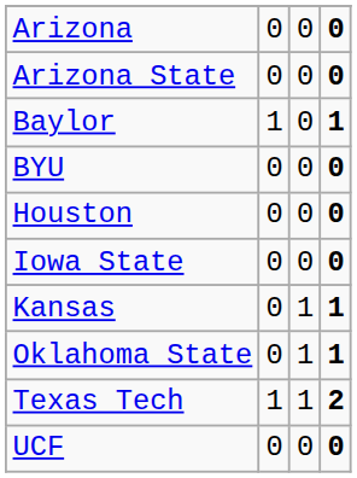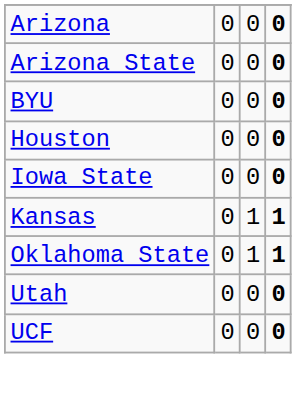 <table class="wikitable sortable">
 <tr>
 </tr>
 <tr>
 <td><a href='#'>Arizona</a></td>
 <td style="text-align: center;">0</td>
 <td style="text-align: center;">0</td>
 <td style="text-align: center;"><strong>0</strong></td>
 </tr>
 <tr>
 <td><a href='#'>Arizona State</a></td>
 <td style="text-align: center;">0</td>
 <td style="text-align: center;">0</td>
 <td style="text-align: center;"><strong>0</strong></td>
-</tr>
-<tr>
-<td><a href='#'>Baylor</a></td>
-<td style="text-align: center;">1</td>
-<td style="text-align: center;">0</td>
-<td style="text-align: center;"><strong>1</strong></td>
 </tr>
 <tr>
 <td><a href='#'>BYU</a></td>
 <td align=center>0</td>
 <td align=center>0</td>
 <td align=center><strong>0</strong></td>
 </tr>
 <tr>
 <td><a href='#'>Houston</a></td>
 <td align=center>0</td>
 <td align=center>0</td>
 <td align=center><strong>0</strong></td>
 </tr>
 <tr>
 <td><a href='#'>Iowa State</a></td>
 <td style="text-align: center;">0</td>
 <td style="text-align: center;">0</td>
 <td style="text-align: center;"><strong>0</strong></td>
 </tr>
 <tr>
 <td><a href='#'>Kansas</a></td>
 <td style="text-align: center;">0</td>
 <td style="text-align: center;">1</td>
 <td style="text-align: center;"><strong>1</strong></td>
 </tr>
 <tr>
 <td><a href='#'>Oklahoma State</a></td>
 <td style="text-align: center;">0</td>
 <td style="text-align: center;">1</td>
 <td style="text-align: center;"><strong>1</strong></td>
 </tr>
 <tr>
-<td><a href='#'>Texas Tech</a></td>
-<td style="text-align: center;">1</td>
-<td style="text-align: center;">1</td>
-<td style="text-align: center;"><strong>2</strong></td>
+<td><a href='#'>Utah</a></td>
+<td align=center>0</td>
+<td align=center>0</td>
+<td align=center><strong>0</strong></td>
 </tr>
 <tr>
 <td><a href='#'>UCF</a></td>
 <td align=center>0</td>
 <td align=center>0</td>
 <td align=center><strong>0</strong></td>
 </tr>
 </table>
